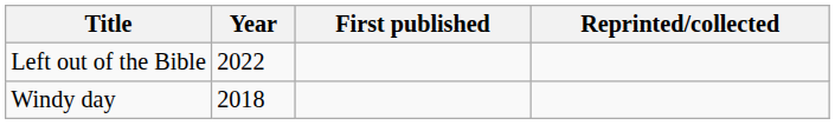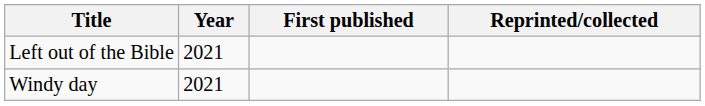 <table class='wikitable sortable'>
 <tr>
 <th width=25%>Title</th>
 <th>Year</th>
 <th>First published</th>
 <th>Reprinted/collected</th>
 </tr>
 <tr>
 <td>Left out of the Bible</td>
-<td>2022</td>
+<td>2021</td>
 <td></td>
 <td></td>
 </tr>
 <tr>
 <td>Windy day</td>
-<td>2018</td>
+<td>2021</td>
 <td></td>
 </tr>
 </table>
